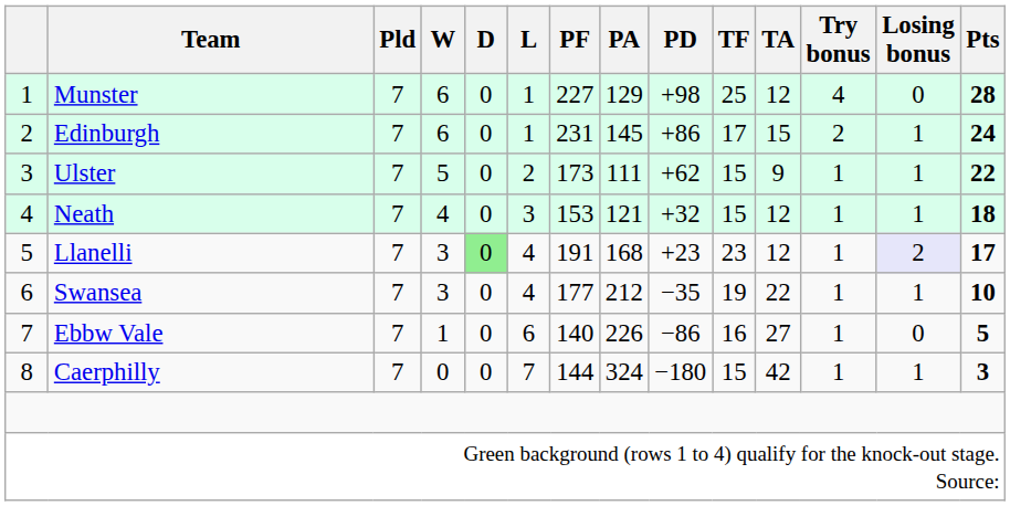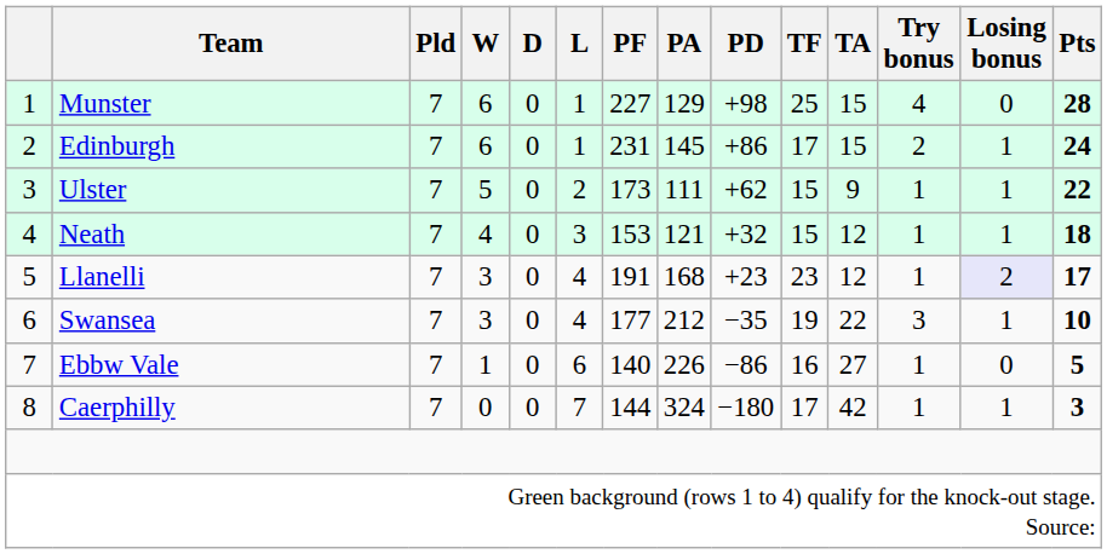 <table class="wikitable" style="float:left; margin-right:15px; text-align: center;">
 <tr>
 <th width="20"></th>
 <th style="width:200px;">Team</th>
 <th width="20">Pld</th>
 <th width="20">W</th>
 <th width="20">D</th>
 <th width="20">L</th>
 <th width="20">PF</th>
 <th width="20">PA</th>
 <th width="20">PD</th>
 <th width="20">TF</th>
 <th width="20">TA</th>
 <th width="20">Try bonus</th>
 <th width="20">Losing bonus</th>
 <th width="20">Pts</th>
 </tr>
 <tr bgcolor=#d8ffeb>
 <td>1</td>
 <td align=left> <a href='#'>Munster</a></td>
 <td>7</td>
 <td>6</td>
 <td>0</td>
 <td>1</td>
 <td>227</td>
 <td>129</td>
 <td>+98</td>
 <td>25</td>
-<td>12</td>
+<td>15</td>
 <td>4</td>
 <td>0</td>
 <td><strong>28</strong></td>
 </tr>
 <tr bgcolor=#d8ffeb>
 <td>2</td>
 <td align=left> <a href='#'>Edinburgh</a></td>
 <td>7</td>
 <td>6</td>
 <td>0</td>
 <td>1</td>
 <td>231</td>
 <td>145</td>
 <td>+86</td>
 <td>17</td>
 <td>15</td>
 <td>2</td>
 <td>1</td>
 <td><strong>24</strong></td>
 </tr>
 <tr bgcolor=#d8ffeb>
 <td>3</td>
 <td align=left> <a href='#'>Ulster</a></td>
 <td>7</td>
 <td>5</td>
 <td>0</td>
 <td>2</td>
 <td>173</td>
 <td>111</td>
 <td>+62</td>
 <td>15</td>
 <td>9</td>
 <td>1</td>
 <td>1</td>
 <td><strong>22</strong></td>
 </tr>
 <tr bgcolor=#d8ffeb>
 <td>4</td>
 <td align=left> <a href='#'>Neath</a></td>
 <td>7</td>
 <td>4</td>
 <td>0</td>
 <td>3</td>
 <td>153</td>
 <td>121</td>
 <td>+32</td>
 <td>15</td>
 <td>12</td>
 <td>1</td>
 <td>1</td>
 <td><strong>18</strong></td>
 </tr>
 <tr>
 <td>5</td>
 <td align=left> <a href='#'>Llanelli</a></td>
 <td>7</td>
 <td>3</td>
-<td style="background: lightgreen;">0</td>
+<td>0</td>
 <td>4</td>
 <td>191</td>
 <td>168</td>
 <td>+23</td>
 <td>23</td>
 <td>12</td>
 <td>1</td>
 <td style="background: lavender;">2</td>
 <td><strong>17</strong></td>
 </tr>
 <tr>
 <td>6</td>
 <td align=left> <a href='#'>Swansea</a></td>
 <td>7</td>
 <td>3</td>
 <td>0</td>
 <td>4</td>
 <td>177</td>
 <td>212</td>
 <td>−35</td>
 <td>19</td>
 <td>22</td>
-<td>1</td>
+<td>3</td>
 <td>1</td>
 <td><strong>10</strong></td>
 </tr>
 <tr>
 <td>7</td>
 <td align=left> <a href='#'>Ebbw Vale</a></td>
 <td>7</td>
 <td>1</td>
 <td>0</td>
 <td>6</td>
 <td>140</td>
 <td>226</td>
 <td>−86</td>
 <td>16</td>
 <td>27</td>
 <td>1</td>
 <td>0</td>
 <td><strong>5</strong></td>
 </tr>
 <tr>
 <td>8</td>
 <td align=left> <a href='#'>Caerphilly</a></td>
 <td>7</td>
 <td>0</td>
 <td>0</td>
 <td>7</td>
 <td>144</td>
 <td>324</td>
 <td>−180</td>
-<td>15</td>
+<td>17</td>
 <td>42</td>
 <td>1</td>
 <td>1</td>
 <td><strong>3</strong></td>
 </tr>
 <tr>
 <td colspan="14"><br></td>
 </tr>
 <tr>
 <td colspan="14" style="text-align:right; background:#fff;" cellpadding="0" cellspacing="0"><small>Green background (rows 1 to 4) qualify for the knock-out stage.<br>Source: </small></td>
 </tr>
 </table>
